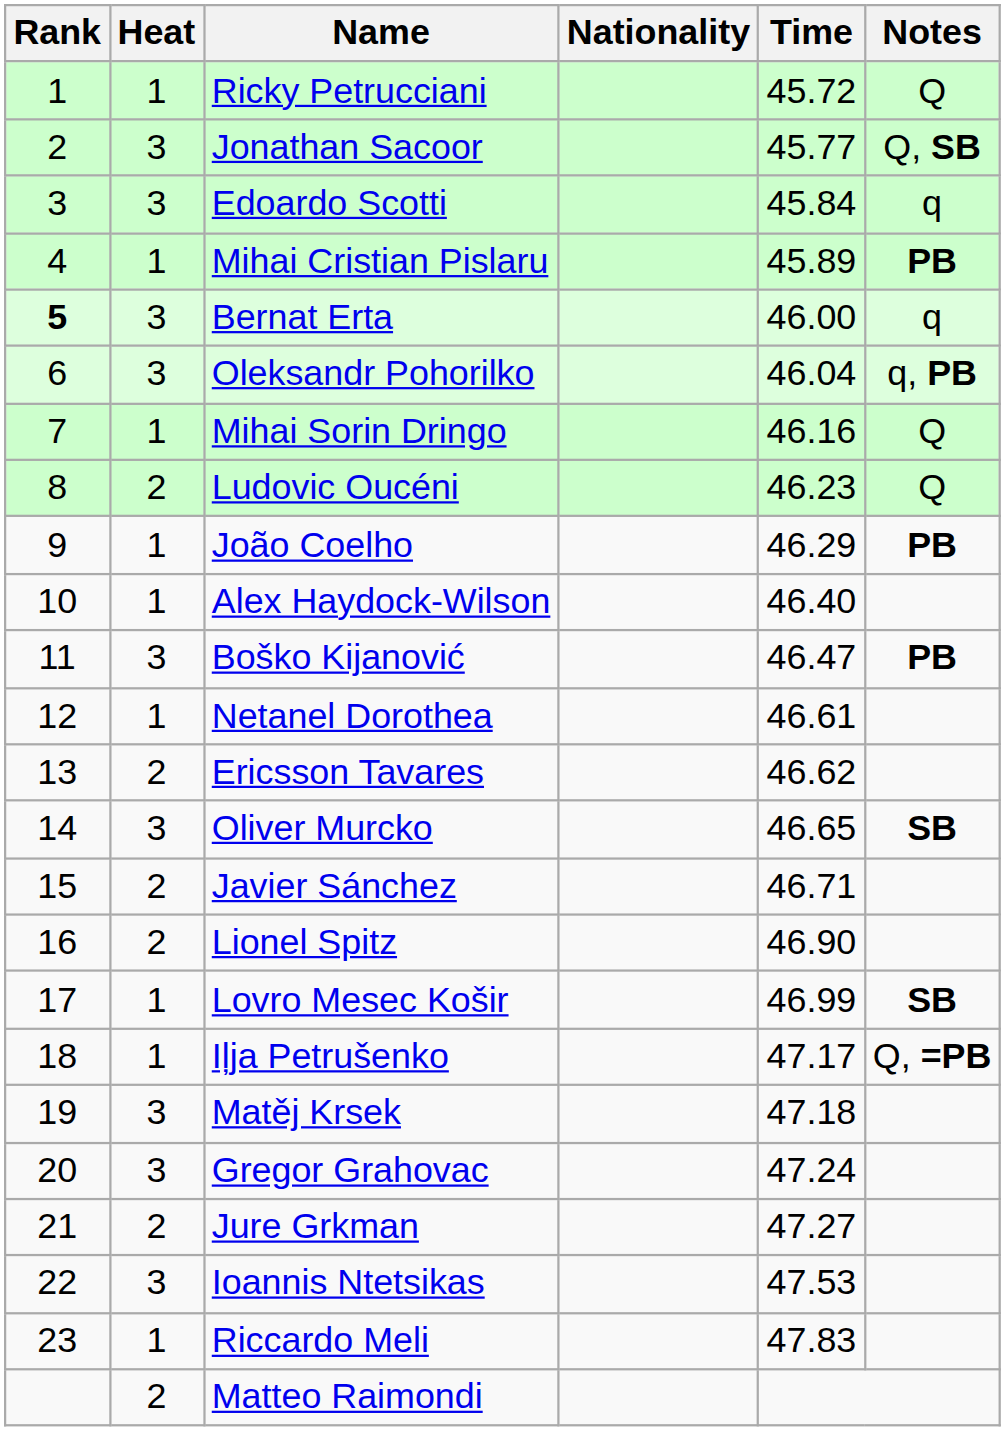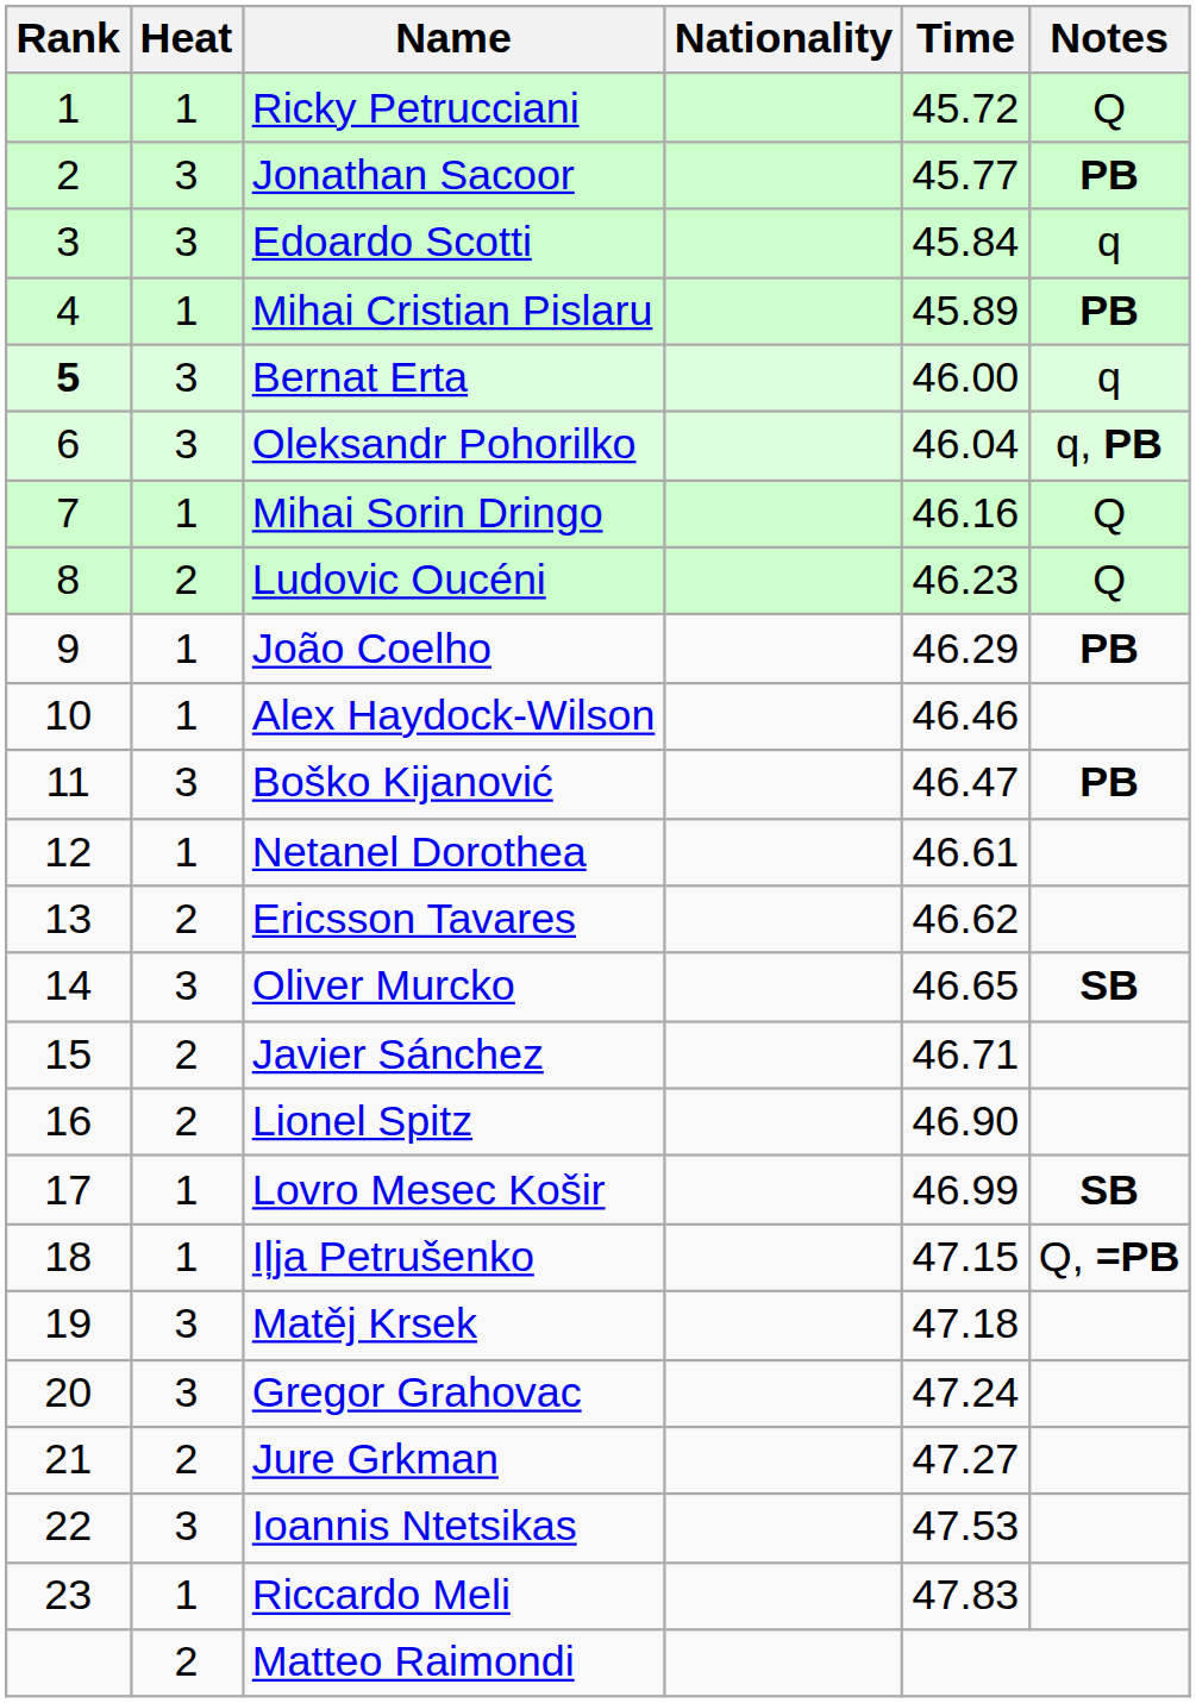 <table class="wikitable sortable" style="text-align:center;">
 <tr>
 <th>Rank</th>
 <th>Heat</th>
 <th>Name</th>
 <th>Nationality</th>
 <th>Time</th>
 <th>Notes</th>
 </tr>
 <tr bgcolor=ccffcc>
 <td>1</td>
 <td>1</td>
 <td align=left><a href='#'>Ricky Petrucciani</a></td>
 <td align=left></td>
 <td>45.72</td>
 <td>Q</td>
 </tr>
 <tr bgcolor=ccffcc>
 <td>2</td>
 <td>3</td>
 <td align=left><a href='#'>Jonathan Sacoor</a></td>
 <td align=left></td>
 <td>45.77</td>
-<td>Q, <strong>SB</strong></td>
+<td><strong>PB</strong></td>
 </tr>
 <tr bgcolor=ccffcc>
 <td>3</td>
 <td>3</td>
 <td align=left><a href='#'>Edoardo Scotti</a></td>
 <td align=left></td>
 <td>45.84</td>
 <td>q</td>
 </tr>
 <tr bgcolor=ccffcc>
 <td>4</td>
 <td>1</td>
 <td align=left><a href='#'>Mihai Cristian Pislaru</a></td>
 <td align=left></td>
 <td>45.89</td>
 <td><strong>PB</strong></td>
 </tr>
 <tr bgcolor=ddffdd>
 <td><strong>5</strong></td>
 <td>3</td>
 <td align=left><a href='#'>Bernat Erta</a></td>
 <td align=left></td>
 <td>46.00</td>
 <td>q</td>
 </tr>
 <tr bgcolor=ddffdd>
 <td>6</td>
 <td>3</td>
 <td align=left><a href='#'>Oleksandr Pohorilko</a></td>
 <td align=left></td>
 <td>46.04</td>
 <td>q, <strong>PB</strong></td>
 </tr>
 <tr bgcolor=ccffcc>
 <td>7</td>
 <td>1</td>
 <td align=left><a href='#'>Mihai Sorin Dringo</a></td>
 <td align=left></td>
 <td>46.16</td>
 <td>Q</td>
 </tr>
 <tr bgcolor=ccffcc>
 <td>8</td>
 <td>2</td>
 <td align=left><a href='#'>Ludovic Oucéni</a></td>
 <td align=left></td>
 <td>46.23</td>
 <td>Q</td>
 </tr>
 <tr>
 <td>9</td>
 <td>1</td>
 <td align=left><a href='#'>João Coelho</a></td>
 <td align=left></td>
 <td>46.29</td>
 <td><strong>PB</strong></td>
 </tr>
 <tr>
 <td>10</td>
 <td>1</td>
 <td align=left><a href='#'>Alex Haydock-Wilson</a></td>
 <td align=left></td>
-<td>46.40</td>
+<td>46.46</td>
 <td></td>
 </tr>
 <tr>
 <td>11</td>
 <td>3</td>
 <td align=left><a href='#'>Boško Kijanović</a></td>
 <td align=left></td>
 <td>46.47</td>
 <td><strong>PB</strong></td>
 </tr>
 <tr>
 <td>12</td>
 <td>1</td>
 <td align=left><a href='#'>Netanel Dorothea</a></td>
 <td align=left></td>
 <td>46.61</td>
 <td></td>
 </tr>
 <tr>
 <td>13</td>
 <td>2</td>
 <td align=left><a href='#'>Ericsson Tavares</a></td>
 <td align=left></td>
 <td>46.62</td>
 <td></td>
 </tr>
 <tr>
 <td>14</td>
 <td>3</td>
 <td align=left><a href='#'>Oliver Murcko</a></td>
 <td align=left></td>
 <td>46.65</td>
 <td><strong>SB</strong></td>
 </tr>
 <tr>
 <td>15</td>
 <td>2</td>
 <td align=left><a href='#'>Javier Sánchez</a></td>
 <td align=left></td>
 <td>46.71</td>
 <td></td>
 </tr>
 <tr>
 <td>16</td>
 <td>2</td>
 <td align=left><a href='#'>Lionel Spitz</a></td>
 <td align=left></td>
 <td>46.90</td>
 <td></td>
 </tr>
 <tr>
 <td>17</td>
 <td>1</td>
 <td align=left><a href='#'>Lovro Mesec Košir</a></td>
 <td align=left></td>
 <td>46.99</td>
 <td><strong>SB</strong></td>
 </tr>
 <tr>
 <td>18</td>
 <td>1</td>
 <td align=left><a href='#'>Iļja Petrušenko</a></td>
 <td align=left></td>
-<td>47.17</td>
+<td>47.15</td>
 <td>Q, <strong>=PB</strong></td>
 </tr>
 <tr>
 <td>19</td>
 <td>3</td>
 <td align=left><a href='#'>Matěj Krsek</a></td>
 <td align=left></td>
 <td>47.18</td>
 <td></td>
 </tr>
 <tr>
 <td>20</td>
 <td>3</td>
 <td align=left><a href='#'>Gregor Grahovac</a></td>
 <td align=left></td>
 <td>47.24</td>
 <td></td>
 </tr>
 <tr>
 <td>21</td>
 <td>2</td>
 <td align=left><a href='#'>Jure Grkman</a></td>
 <td align=left></td>
 <td>47.27</td>
 <td></td>
 </tr>
 <tr>
 <td>22</td>
 <td>3</td>
 <td align=left><a href='#'>Ioannis Ntetsikas</a></td>
 <td align=left></td>
 <td>47.53</td>
 <td></td>
 </tr>
 <tr>
 <td>23</td>
 <td>1</td>
 <td align=left><a href='#'>Riccardo Meli</a></td>
 <td align=left></td>
 <td>47.83</td>
 </tr>
 <tr>
 <td></td>
 <td>2</td>
 <td align=left><a href='#'>Matteo Raimondi</a></td>
 <td align=left></td>
 <td colspan=2></td>
 </tr>
 </table>
